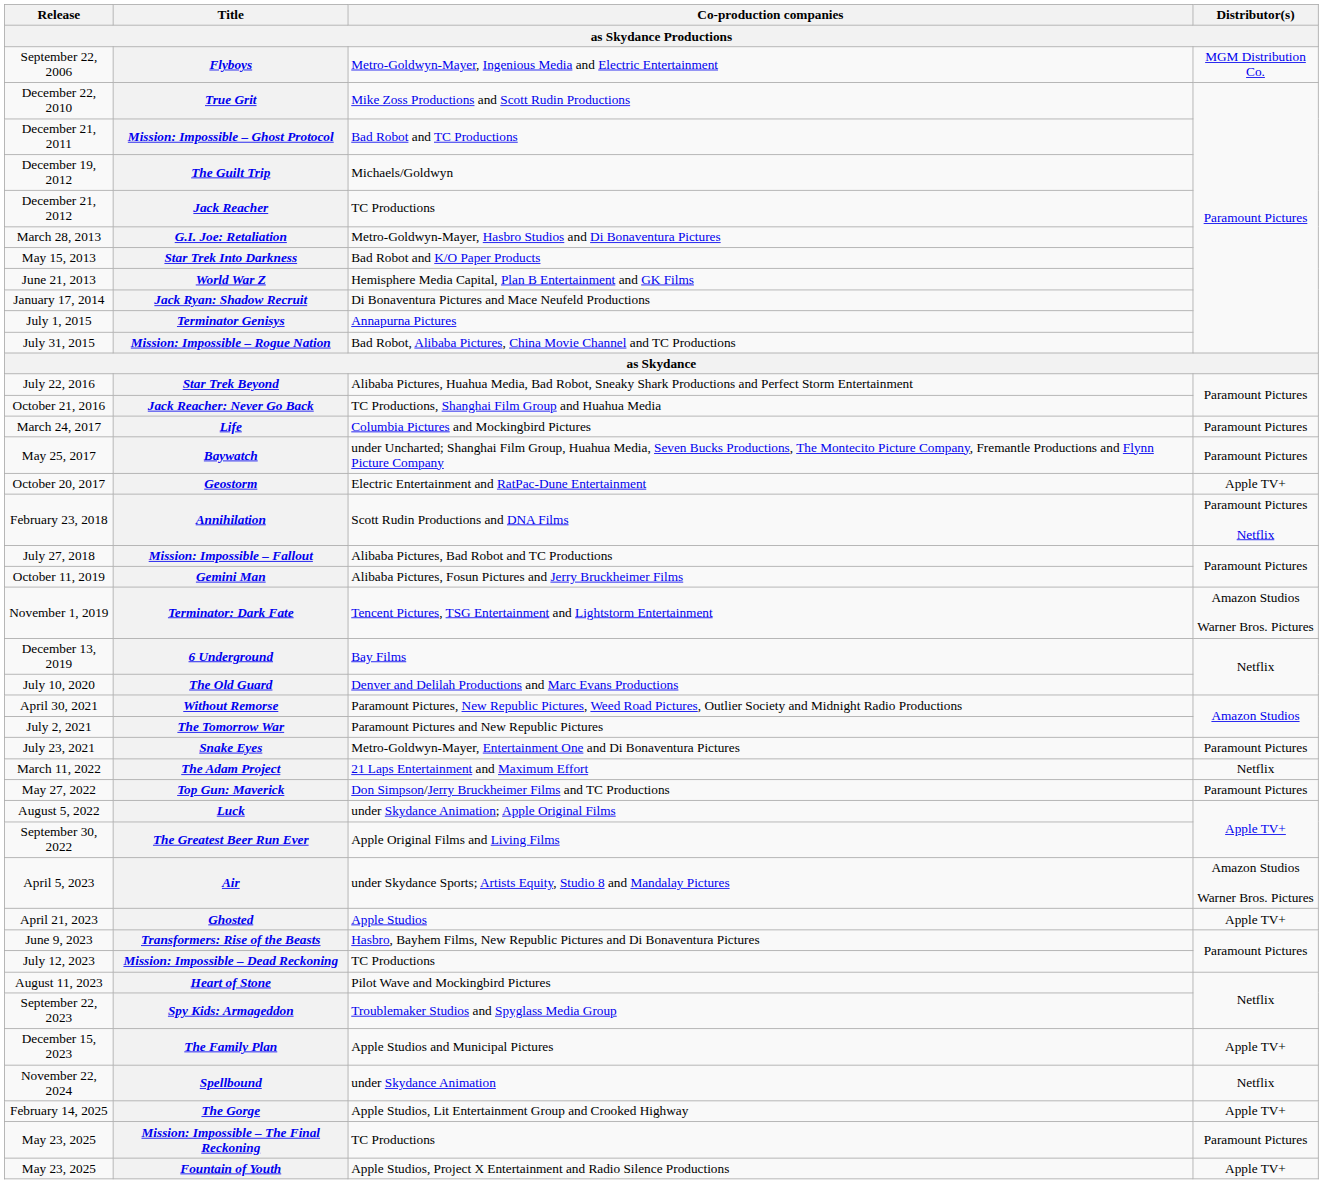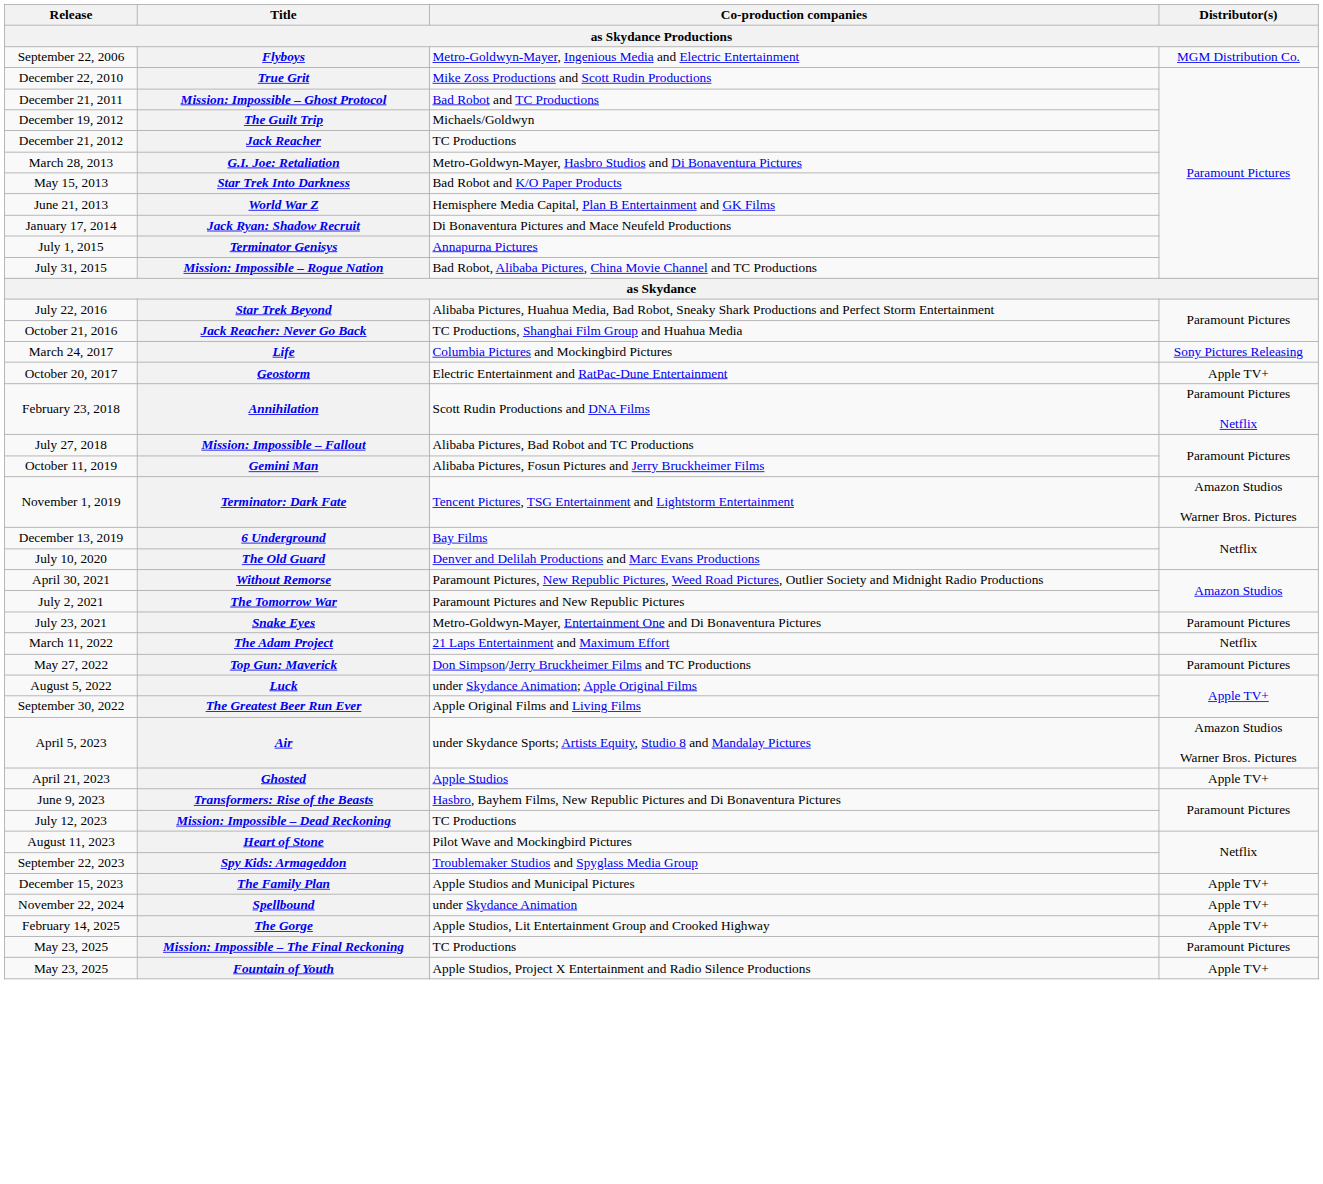 <table class="wikitable plainrowheaders" style="width:100%;">
 <tr>
 <th>Release</th>
 <th>Title</th>
 <th>Co-production companies</th>
 <th>Distributor(s)</th>
 </tr>
 <tr>
 <th colspan="4">as Skydance Productions</th>
 </tr>
 <tr>
 <td style="text-align:center;">September 22, 2006</td>
 <th scope="row"><em><a href='#'>Flyboys</a></em></th>
 <td><a href='#'>Metro-Goldwyn-Mayer</a>, <a href='#'>Ingenious Media</a> and <a href='#'>Electric Entertainment</a></td>
 <td style="text-align:center;"><a href='#'>MGM Distribution Co.</a></td>
 </tr>
 <tr>
 <td style="text-align:center;">December 22, 2010</td>
 <th scope="row"><em><a href='#'>True Grit</a></em></th>
 <td><a href='#'>Mike Zoss Productions</a> and <a href='#'>Scott Rudin Productions</a></td>
 <td rowspan="10" style="text-align:center;"><a href='#'>Paramount Pictures</a></td>
 </tr>
 <tr>
 <td style="text-align:center;">December 21, 2011</td>
 <th scope="row"><em><a href='#'>Mission: Impossible – Ghost Protocol</a></em></th>
 <td><a href='#'>Bad Robot</a> and <a href='#'>TC Productions</a></td>
 </tr>
 <tr>
 <td style="text-align:center;">December 19, 2012</td>
 <th scope="row"><em><a href='#'>The Guilt Trip</a></em></th>
 <td>Michaels/Goldwyn</td>
 </tr>
 <tr>
 <td style="text-align:center;">December 21, 2012</td>
 <th scope="row"><em><a href='#'>Jack Reacher</a></em></th>
 <td>TC Productions</td>
 </tr>
 <tr>
 <td style="text-align:center;">March 28, 2013</td>
 <th scope="row"><em><a href='#'>G.I. Joe: Retaliation</a></em></th>
 <td>Metro-Goldwyn-Mayer, <a href='#'>Hasbro Studios</a> and <a href='#'>Di Bonaventura Pictures</a></td>
 </tr>
 <tr>
 <td style="text-align:center;">May 15, 2013</td>
 <th scope="row"><em><a href='#'>Star Trek Into Darkness</a></em></th>
 <td>Bad Robot and <a href='#'>K/O Paper Products</a></td>
 </tr>
 <tr>
 <td style="text-align:center;">June 21, 2013</td>
 <th scope="row"><em><a href='#'>World War Z</a></em></th>
 <td>Hemisphere Media Capital, <a href='#'>Plan B Entertainment</a> and <a href='#'>GK Films</a></td>
 </tr>
 <tr>
 <td style="text-align:center;">January 17, 2014</td>
 <th scope="row"><em><a href='#'>Jack Ryan: Shadow Recruit</a></em></th>
 <td>Di Bonaventura Pictures and Mace Neufeld Productions</td>
 </tr>
 <tr>
 <td style="text-align:center;">July 1, 2015</td>
 <th scope="row"><em><a href='#'>Terminator Genisys</a></em></th>
 <td><a href='#'>Annapurna Pictures</a></td>
 </tr>
 <tr>
 <td style="text-align:center;">July 31, 2015</td>
 <th scope="row"><em><a href='#'>Mission: Impossible – Rogue Nation</a></em></th>
 <td>Bad Robot, <a href='#'>Alibaba Pictures</a>, <a href='#'>China Movie Channel</a> and TC Productions</td>
 </tr>
 <tr>
 <th colspan="4">as Skydance</th>
 </tr>
 <tr>
 <td style="text-align:center;">July 22, 2016</td>
 <th scope="row"><em><a href='#'>Star Trek Beyond</a></em></th>
 <td>Alibaba Pictures, Huahua Media, Bad Robot, Sneaky Shark Productions and Perfect Storm Entertainment</td>
 <td rowspan="2" style="text-align:center;">Paramount Pictures</td>
 </tr>
 <tr>
 <td style="text-align:center;">October 21, 2016</td>
 <th scope="row"><em><a href='#'>Jack Reacher: Never Go Back</a></em></th>
 <td>TC Productions, <a href='#'>Shanghai Film Group</a> and Huahua Media</td>
 </tr>
 <tr>
 <td style="text-align:center;">March 24, 2017</td>
 <th scope="row"><em><a href='#'>Life</a></em></th>
 <td><a href='#'>Columbia Pictures</a> and Mockingbird Pictures</td>
-<td style="text-align: center;">Paramount Pictures</td>
-</tr>
-<tr>
-<td style="text-align:center;">May 25, 2017</td>
-<th scope="row"><em><a href='#'>Baywatch</a></em></th>
-<td>under Uncharted; Shanghai Film Group, Huahua Media, <a href='#'>Seven Bucks Productions</a>, <a href='#'>The Montecito Picture Company</a>, Fremantle Productions and <a href='#'>Flynn Picture Company</a></td>
-<td style="text-align:center;">Paramount Pictures</td>
+<td style="text-align:center;"><a href='#'>Sony Pictures Releasing</a></td>
 </tr>
 <tr>
 <td style="text-align:center;">October 20, 2017</td>
 <th scope="row"><em><a href='#'>Geostorm</a></em></th>
 <td>Electric Entertainment and <a href='#'>RatPac-Dune Entertainment</a></td>
 <td style="text-align:center;">Apple TV+</td>
 </tr>
 <tr>
 <td style="text-align:center;">February 23, 2018</td>
 <th scope="row"><em><a href='#'>Annihilation</a></em></th>
 <td>Scott Rudin Productions and <a href='#'>DNA Films</a></td>
 <td style="text-align:center;">Paramount Pictures<br><br><a href='#'>Netflix</a><br></td>
 </tr>
 <tr>
 <td style="text-align:center;">July 27, 2018</td>
 <th scope="row"><em><a href='#'>Mission: Impossible – Fallout</a></em></th>
 <td>Alibaba Pictures, Bad Robot and TC Productions</td>
 <td rowspan="2" style="text-align:center;">Paramount Pictures</td>
 </tr>
 <tr>
 <td style="text-align:center;">October 11, 2019</td>
 <th scope="row"><em><a href='#'>Gemini Man</a></em></th>
 <td>Alibaba Pictures, Fosun Pictures and <a href='#'>Jerry Bruckheimer Films</a></td>
 </tr>
 <tr>
 <td style="text-align:center;">November 1, 2019</td>
 <th scope="row"><em><a href='#'>Terminator: Dark Fate</a></em></th>
 <td><a href='#'>Tencent Pictures</a>, <a href='#'>TSG Entertainment</a> and <a href='#'>Lightstorm Entertainment</a></td>
 <td style="text-align:center;">Amazon Studios<br><br>Warner Bros. Pictures<br></td>
 </tr>
 <tr>
 <td style="text-align:center;">December 13, 2019</td>
 <th scope="row"><em><a href='#'>6 Underground</a></em></th>
 <td><a href='#'>Bay Films</a></td>
 <td rowspan="2" style="text-align:center;">Netflix</td>
 </tr>
 <tr>
 <td style="text-align:center;">July 10, 2020</td>
 <th scope="row"><em><a href='#'>The Old Guard</a></em></th>
 <td><a href='#'>Denver and Delilah Productions</a> and <a href='#'>Marc Evans Productions</a></td>
 </tr>
 <tr>
 <td style="text-align:center;">April 30, 2021</td>
 <th scope="row"><em><a href='#'>Without Remorse</a></em></th>
 <td>Paramount Pictures, <a href='#'>New Republic Pictures</a>, <a href='#'>Weed Road Pictures</a>, Outlier Society and Midnight Radio Productions</td>
 <td rowspan="2" style="text-align:center;"><a href='#'>Amazon Studios</a></td>
 </tr>
 <tr>
 <td style="text-align:center;">July 2, 2021</td>
 <th scope="row"><em><a href='#'>The Tomorrow War</a></em></th>
 <td>Paramount Pictures and New Republic Pictures</td>
 </tr>
 <tr>
 <td style="text-align:center;">July 23, 2021</td>
 <th scope="row"><em><a href='#'>Snake Eyes</a></em></th>
 <td>Metro-Goldwyn-Mayer, <a href='#'>Entertainment One</a> and Di Bonaventura Pictures</td>
 <td style="text-align:center;">Paramount Pictures</td>
 </tr>
 <tr>
 <td style="text-align:center;">March 11, 2022</td>
 <th scope="row"><em><a href='#'>The Adam Project</a></em></th>
 <td><a href='#'>21 Laps Entertainment</a> and <a href='#'>Maximum Effort</a></td>
 <td style="text-align:center;">Netflix</td>
 </tr>
 <tr>
 <td style="text-align:center;">May 27, 2022</td>
 <th scope="row"><em><a href='#'>Top Gun: Maverick</a></em></th>
 <td><a href='#'>Don Simpson</a>/<a href='#'>Jerry Bruckheimer Films</a> and TC Productions</td>
 <td style="text-align:center;">Paramount Pictures</td>
 </tr>
 <tr>
 <td style="text-align:center;">August 5, 2022</td>
 <th scope="row"><em><a href='#'>Luck</a></em></th>
 <td>under <a href='#'>Skydance Animation</a>; <a href='#'>Apple Original Films</a></td>
 <td rowspan="2" style="text-align:center;"><a href='#'>Apple TV+</a></td>
 </tr>
 <tr>
 <td style="text-align:center;">September 30, 2022</td>
 <th scope="row"><em><a href='#'>The Greatest Beer Run Ever</a></em></th>
 <td>Apple Original Films and <a href='#'>Living Films</a></td>
 </tr>
 <tr>
 <td style="text-align:center;">April 5, 2023</td>
 <th scope="row"><em><a href='#'>Air</a></em></th>
 <td>under Skydance Sports; <a href='#'>Artists Equity</a>, <a href='#'>Studio 8</a> and <a href='#'>Mandalay Pictures</a></td>
 <td style="text-align:center;">Amazon Studios<br><br>Warner Bros. Pictures<br></td>
 </tr>
 <tr>
 <td style="text-align:center;">April 21, 2023</td>
 <th scope="row"><em><a href='#'>Ghosted</a></em></th>
 <td><a href='#'>Apple Studios</a></td>
 <td style="text-align:center;">Apple TV+</td>
 </tr>
 <tr>
 <td style="text-align:center;">June 9, 2023</td>
 <th scope="row"><em><a href='#'>Transformers: Rise of the Beasts</a></em></th>
 <td><a href='#'>Hasbro</a>, Bayhem Films, New Republic Pictures and Di Bonaventura Pictures</td>
 <td rowspan="2" style="text-align:center;">Paramount Pictures</td>
 </tr>
 <tr>
 <td style="text-align:center;">July 12, 2023</td>
 <th scope="row"><em><a href='#'>Mission: Impossible – Dead Reckoning</a></em></th>
 <td>TC Productions</td>
 </tr>
 <tr>
 <td style="text-align:center;">August 11, 2023</td>
 <th scope="row"><em><a href='#'>Heart of Stone</a></em></th>
 <td>Pilot Wave and Mockingbird Pictures</td>
 <td rowspan="2" style="text-align:center;">Netflix</td>
 </tr>
 <tr>
 <td style="text-align:center;">September 22, 2023</td>
 <th scope="row"><em><a href='#'>Spy Kids: Armageddon</a></em></th>
 <td><a href='#'>Troublemaker Studios</a> and <a href='#'>Spyglass Media Group</a></td>
 </tr>
 <tr>
 <td style="text-align:center;">December 15, 2023</td>
 <th scope="row"><em><a href='#'>The Family Plan</a></em></th>
 <td>Apple Studios and Municipal Pictures</td>
 <td style="text-align:center;">Apple TV+</td>
 </tr>
 <tr>
 <td style="text-align:center;">November 22, 2024</td>
 <th scope="row"><em><a href='#'>Spellbound</a></em></th>
 <td>under <a href='#'>Skydance Animation</a></td>
-<td style="text-align:center;">Netflix</td>
+<td style="text-align:center;">Apple TV+</td>
 </tr>
 <tr>
 <td style="text-align:center;">February 14, 2025</td>
 <th scope="row"><em><a href='#'>The Gorge</a></em></th>
 <td>Apple Studios, Lit Entertainment Group and Crooked Highway</td>
 <td style="text-align:center;">Apple TV+</td>
 </tr>
 <tr>
 <td style="text-align: center;">May 23, 2025</td>
 <th scope="row"><em><a href='#'>Mission: Impossible – The Final Reckoning</a></em></th>
 <td>TC Productions</td>
 <td style="text-align: center;">Paramount Pictures</td>
 </tr>
 <tr>
 <td style="text-align: center;">May 23, 2025</td>
 <th scope="row"><em><a href='#'>Fountain of Youth</a></em></th>
 <td>Apple Studios, Project X Entertainment and Radio Silence Productions</td>
 <td style="text-align: center;">Apple TV+</td>
 </tr>
 </table>
